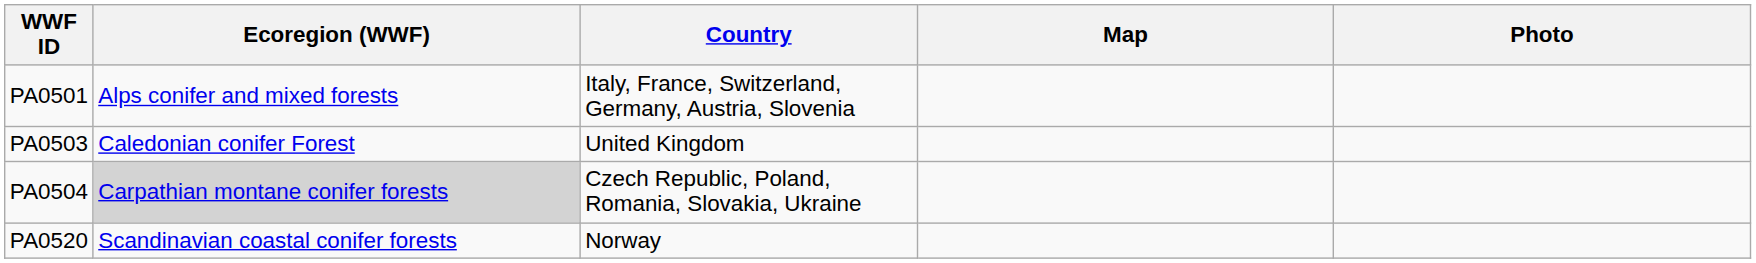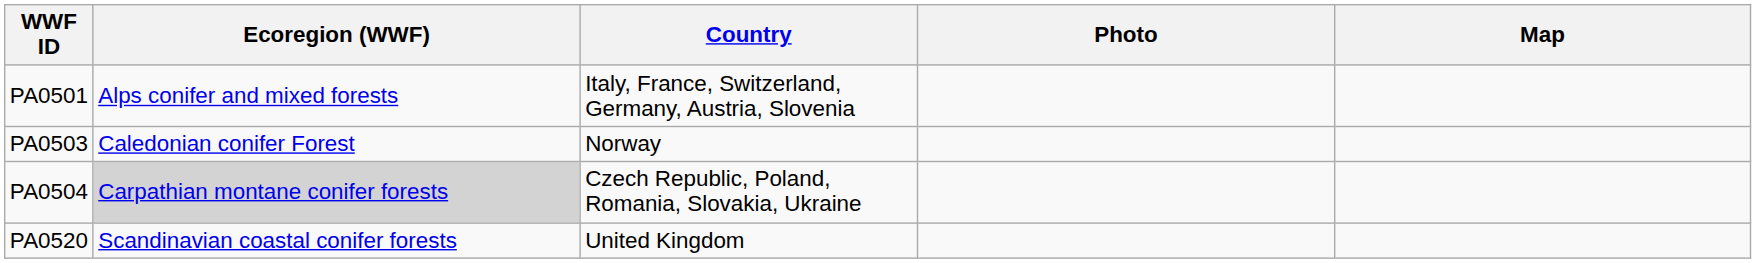 <table class="sortable wikitable">
 <tr>
 <th width="1%">WWF ID</th>
 <th width="29%">Ecoregion (WWF)</th>
 <th width="20%"><a href='#'>Country</a></th>
+<th width="25%">Photo</th>
 <th width="25%">Map</th>
-<th width="25%">Photo</th>
 </tr>
 <tr>
 <td>PA0501</td>
 <td><a href='#'>Alps conifer and mixed forests</a></td>
 <td>Italy, France, Switzerland, Germany, Austria, Slovenia</td>
 <td></td>
 <td></td>
 </tr>
 <tr>
 <td>PA0503</td>
 <td><a href='#'>Caledonian conifer Forest</a></td>
-<td>United Kingdom</td>
+<td>Norway</td>
 <td></td>
 <td></td>
 </tr>
 <tr>
 <td>PA0504</td>
 <td style="background: lightgrey;"><a href='#'>Carpathian montane conifer forests</a></td>
 <td>Czech Republic, Poland, Romania, Slovakia, Ukraine</td>
 <td></td>
 <td></td>
 </tr>
 <tr>
 <td>PA0520</td>
 <td><a href='#'>Scandinavian coastal conifer forests</a></td>
-<td>Norway</td>
+<td>United Kingdom</td>
 <td></td>
 <td></td>
 </tr>
 </table>
